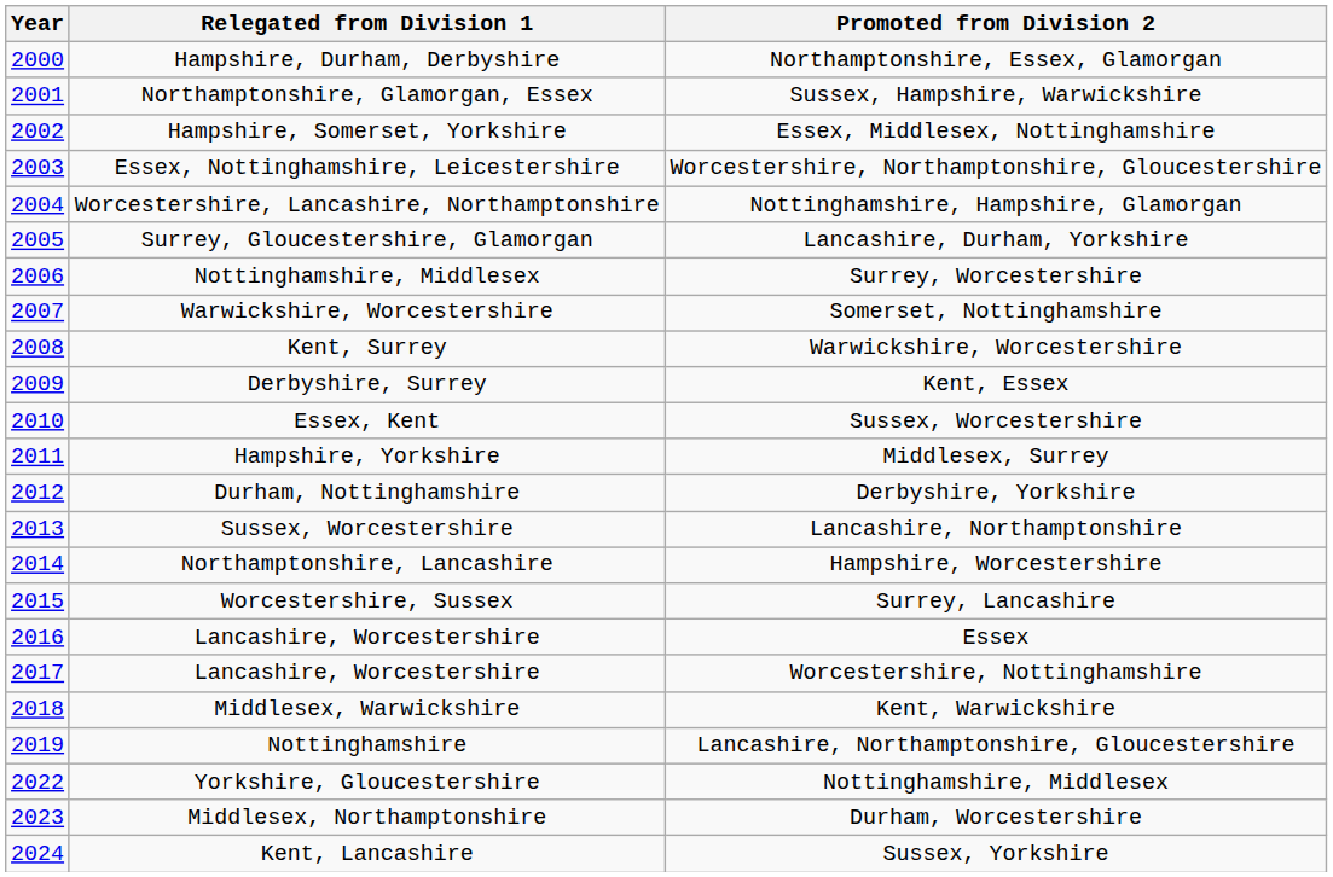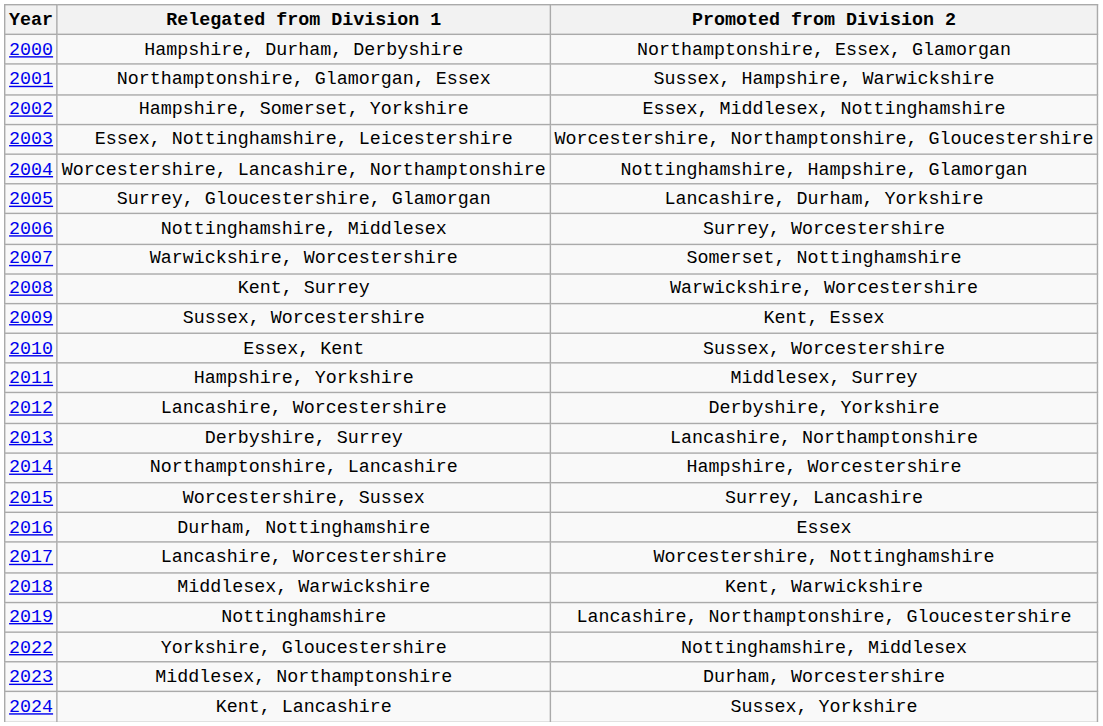 <table class="wikitable sortable" style="text-align:center">
 <tr>
 <th>Year</th>
 <th>Relegated from Division 1</th>
 <th>Promoted from Division 2</th>
 </tr>
 <tr>
 <td><a href='#'>2000</a></td>
 <td>Hampshire, Durham, Derbyshire</td>
 <td>Northamptonshire, Essex, Glamorgan</td>
 </tr>
 <tr>
 <td><a href='#'>2001</a></td>
 <td>Northamptonshire, Glamorgan, Essex</td>
 <td>Sussex, Hampshire, Warwickshire</td>
 </tr>
 <tr>
 <td><a href='#'>2002</a></td>
 <td>Hampshire, Somerset, Yorkshire</td>
 <td>Essex, Middlesex, Nottinghamshire</td>
 </tr>
 <tr>
 <td><a href='#'>2003</a></td>
 <td>Essex, Nottinghamshire, Leicestershire</td>
 <td>Worcestershire, Northamptonshire, Gloucestershire</td>
 </tr>
 <tr>
 <td><a href='#'>2004</a></td>
 <td>Worcestershire, Lancashire, Northamptonshire</td>
 <td>Nottinghamshire, Hampshire, Glamorgan</td>
 </tr>
 <tr>
 <td><a href='#'>2005</a></td>
 <td>Surrey, Gloucestershire, Glamorgan</td>
 <td>Lancashire, Durham, Yorkshire</td>
 </tr>
 <tr>
 <td><a href='#'>2006</a></td>
 <td>Nottinghamshire, Middlesex</td>
 <td>Surrey, Worcestershire</td>
 </tr>
 <tr>
 <td><a href='#'>2007</a></td>
 <td>Warwickshire, Worcestershire</td>
 <td>Somerset, Nottinghamshire</td>
 </tr>
 <tr>
 <td><a href='#'>2008</a></td>
 <td>Kent, Surrey</td>
 <td>Warwickshire, Worcestershire</td>
 </tr>
 <tr>
 <td><a href='#'>2009</a></td>
-<td>Derbyshire, Surrey</td>
+<td>Sussex, Worcestershire</td>
 <td>Kent, Essex</td>
 </tr>
 <tr>
 <td><a href='#'>2010</a></td>
 <td>Essex, Kent</td>
 <td>Sussex, Worcestershire</td>
 </tr>
 <tr>
 <td><a href='#'>2011</a></td>
 <td>Hampshire, Yorkshire</td>
 <td>Middlesex, Surrey</td>
 </tr>
 <tr>
 <td><a href='#'>2012</a></td>
-<td>Durham, Nottinghamshire</td>
+<td>Lancashire, Worcestershire</td>
 <td>Derbyshire, Yorkshire</td>
 </tr>
 <tr>
 <td><a href='#'>2013</a></td>
-<td>Sussex, Worcestershire</td>
+<td>Derbyshire, Surrey</td>
 <td>Lancashire, Northamptonshire</td>
 </tr>
 <tr>
 <td><a href='#'>2014</a></td>
 <td>Northamptonshire, Lancashire</td>
 <td>Hampshire, Worcestershire</td>
 </tr>
 <tr>
 <td><a href='#'>2015</a></td>
 <td>Worcestershire, Sussex</td>
 <td>Surrey, Lancashire</td>
 </tr>
 <tr>
 <td><a href='#'>2016</a></td>
-<td>Lancashire, Worcestershire</td>
+<td>Durham, Nottinghamshire</td>
 <td>Essex</td>
 </tr>
 <tr>
 <td><a href='#'>2017</a></td>
 <td>Lancashire, Worcestershire</td>
 <td>Worcestershire, Nottinghamshire</td>
 </tr>
 <tr>
 <td><a href='#'>2018</a></td>
 <td>Middlesex, Warwickshire</td>
 <td>Kent, Warwickshire</td>
 </tr>
 <tr>
 <td><a href='#'>2019</a></td>
 <td>Nottinghamshire</td>
 <td>Lancashire, Northamptonshire, Gloucestershire</td>
 </tr>
 <tr>
 <td><a href='#'>2022</a></td>
 <td>Yorkshire, Gloucestershire</td>
 <td>Nottinghamshire, Middlesex</td>
 </tr>
 <tr>
 <td><a href='#'>2023</a></td>
 <td>Middlesex, Northamptonshire</td>
 <td>Durham, Worcestershire</td>
 </tr>
 <tr>
 <td><a href='#'>2024</a></td>
 <td>Kent, Lancashire</td>
 <td>Sussex, Yorkshire</td>
 </tr>
 </table>
